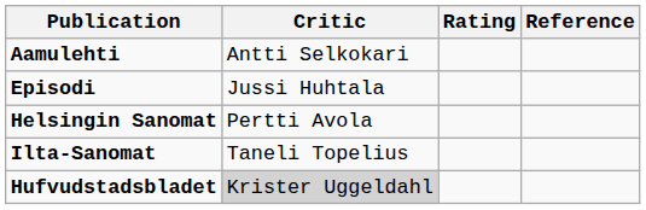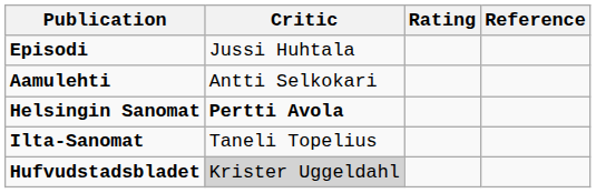 <table class="wikitable">
 <tr>
 <th>Publication</th>
 <th>Critic</th>
 <th>Rating</th>
 <th>Reference</th>
 </tr>
 <tr>
+<td><strong>Episodi</strong></td>
+<td>Jussi Huhtala</td>
+<td></td>
+<td></td>
+</tr>
+<tr>
 <td><strong>Aamulehti</strong></td>
 <td>Antti Selkokari</td>
 <td></td>
 <td></td>
 </tr>
 <tr>
-<td><strong>Episodi</strong></td>
-<td>Jussi Huhtala</td>
-<td></td>
-<td></td>
-</tr>
-<tr>
 <td><strong>Helsingin Sanomat</strong></td>
-<td>Pertti Avola</td>
+<td><strong>Pertti Avola</strong></td>
 <td></td>
 <td></td>
 </tr>
 <tr>
 <td><strong>Ilta-Sanomat</strong></td>
 <td>Taneli Topelius</td>
 <td></td>
 <td></td>
 </tr>
 <tr>
 <td><strong>Hufvudstadsbladet</strong></td>
 <td style="background: lightgrey;">Krister Uggeldahl</td>
 <td></td>
 <td></td>
 </tr>
 </table>
